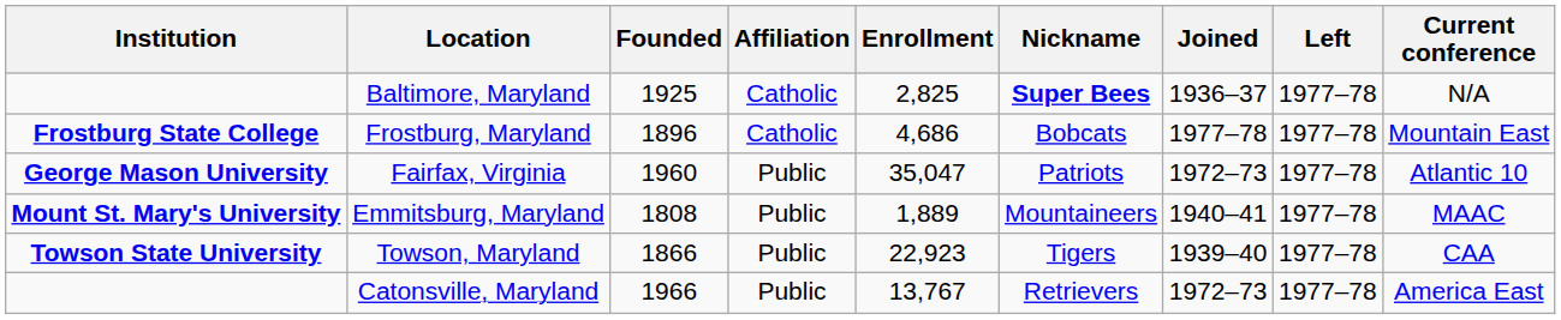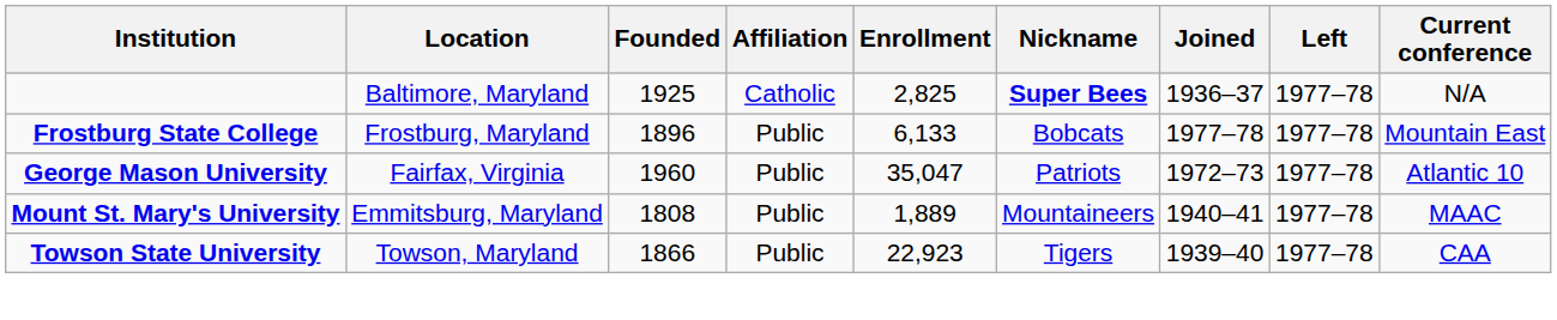 <table class="wikitable sortable" style="text-align:center;">
 <tr>
 <th>Institution</th>
 <th>Location</th>
 <th>Founded</th>
 <th>Affiliation</th>
 <th>Enrollment</th>
 <th>Nickname</th>
 <th>Joined</th>
 <th>Left</th>
 <th>Current<br>conference</th>
 </tr>
 <tr>
 <td></td>
 <td><a href='#'>Baltimore, Maryland</a></td>
 <td>1925</td>
 <td><a href='#'>Catholic</a></td>
 <td>2,825</td>
 <td><strong><a href='#'>Super Bees</a></strong></td>
 <td>1936–37</td>
 <td>1977–78</td>
 <td>N/A</td>
 </tr>
 <tr>
 <td><strong><a href='#'>Frostburg State College</a></strong></td>
 <td><a href='#'>Frostburg, Maryland</a></td>
 <td>1896</td>
-<td><a href='#'>Catholic</a></td>
-<td>4,686</td>
+<td>Public</td>
+<td>6,133</td>
 <td><a href='#'>Bobcats</a></td>
 <td>1977–78</td>
 <td>1977–78</td>
 <td><a href='#'>Mountain East</a></td>
 </tr>
 <tr>
 <td><strong><a href='#'>George Mason University</a></strong></td>
 <td><a href='#'>Fairfax, Virginia</a></td>
 <td>1960</td>
 <td>Public</td>
 <td>35,047</td>
 <td><a href='#'>Patriots</a></td>
 <td>1972–73</td>
 <td>1977–78</td>
 <td><a href='#'>Atlantic 10</a></td>
 </tr>
 <tr>
 <td><strong><a href='#'>Mount St. Mary's University</a></strong></td>
 <td><a href='#'>Emmitsburg, Maryland</a></td>
 <td>1808</td>
 <td>Public</td>
 <td>1,889</td>
 <td><a href='#'>Mountaineers</a></td>
 <td>1940–41</td>
 <td>1977–78</td>
 <td><a href='#'>MAAC</a></td>
 </tr>
 <tr>
 <td><strong><a href='#'>Towson State University</a></strong></td>
 <td><a href='#'>Towson, Maryland</a></td>
 <td>1866</td>
 <td>Public</td>
 <td>22,923</td>
 <td><a href='#'>Tigers</a></td>
 <td>1939–40</td>
 <td>1977–78</td>
 <td><a href='#'>CAA</a></td>
 </tr>
-<tr>
-<td></td>
-<td><a href='#'>Catonsville, Maryland</a></td>
-<td>1966</td>
-<td>Public</td>
-<td>13,767</td>
-<td><a href='#'>Retrievers</a></td>
-<td>1972–73</td>
-<td>1977–78</td>
-<td><a href='#'>America East</a></td>
-</tr>
 </table>
